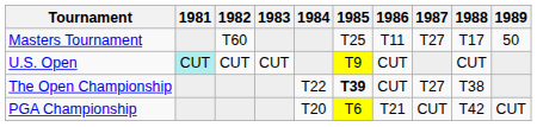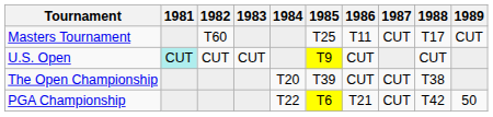 <table class="wikitable" style="font-size:95%;text-align:center;">
 <tr>
 <th>Tournament</th>
 <th>1981</th>
 <th>1982</th>
 <th>1983</th>
 <th>1984</th>
 <th>1985</th>
 <th>1986</th>
 <th>1987</th>
 <th>1988</th>
 <th>1989</th>
 </tr>
 <tr>
 <td align=left><a href='#'>Masters Tournament</a></td>
 <td style="background:#eeeeee;"></td>
 <td>T60</td>
 <td style="background:#eeeeee;"></td>
 <td style="background:#eeeeee;"></td>
 <td>T25</td>
 <td>T11</td>
-<td>T27</td>
+<td>CUT</td>
 <td>T17</td>
-<td>50</td>
+<td>CUT</td>
 </tr>
 <tr>
 <td align=left><a href='#'>U.S. Open</a></td>
 <td style="background: paleturquoise;">CUT</td>
 <td>CUT</td>
 <td>CUT</td>
 <td style="background:#eeeeee;"></td>
 <td style="background:yellow;">T9</td>
 <td>CUT</td>
 <td style="background:#eeeeee;"></td>
 <td>CUT</td>
 <td style="background:#eeeeee;"></td>
 </tr>
 <tr>
 <td align=left><a href='#'>The Open Championship</a></td>
 <td style="background:#eeeeee;"></td>
 <td style="background:#eeeeee;"></td>
 <td style="background:#eeeeee;"></td>
-<td>T22</td>
-<td><strong>T39</strong></td>
+<td>T20</td>
+<td>T39</td>
 <td>CUT</td>
-<td>T27</td>
+<td>CUT</td>
 <td>T38</td>
 <td style="background:#eeeeee;"></td>
 </tr>
 <tr>
 <td align=left><a href='#'>PGA Championship</a></td>
 <td style="background:#eeeeee;"></td>
 <td style="background:#eeeeee;"></td>
 <td style="background:#eeeeee;"></td>
-<td>T20</td>
+<td>T22</td>
 <td style="background:yellow;">T6</td>
 <td>T21</td>
 <td>CUT</td>
 <td>T42</td>
-<td>CUT</td>
+<td>50</td>
 </tr>
 </table>
